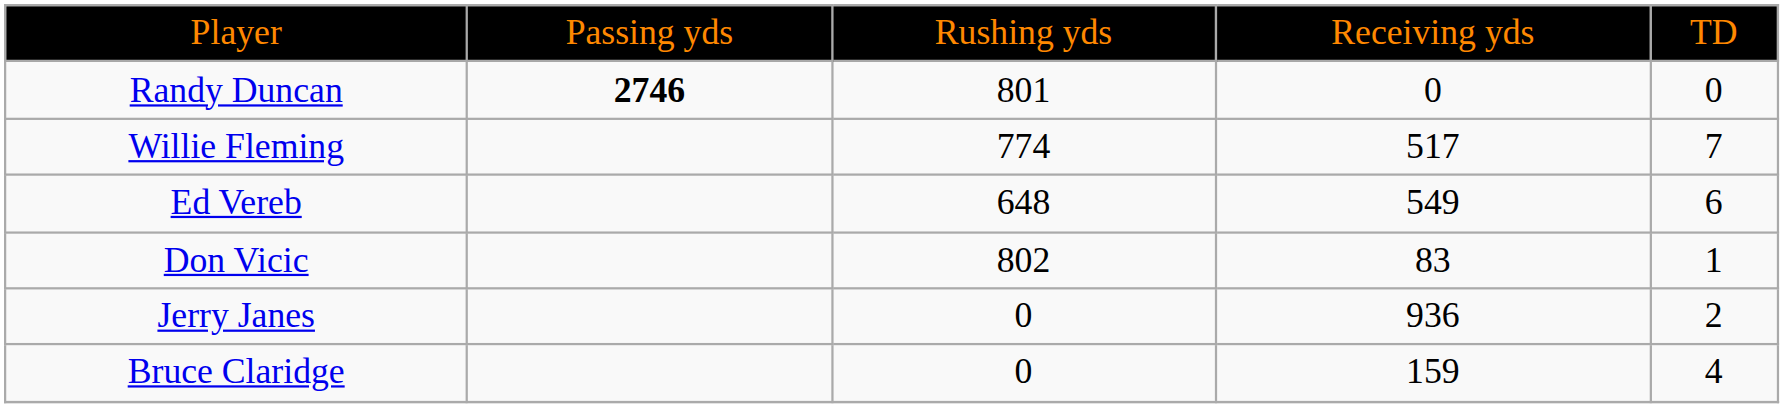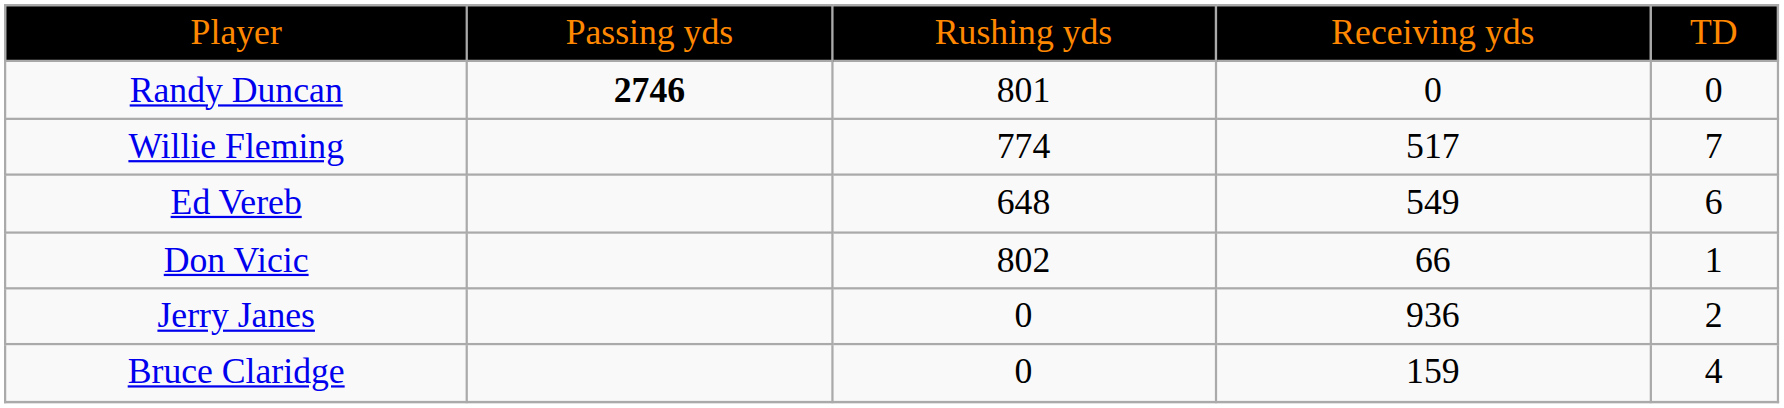 <table class="wikitable" width="90%">
 <tr align="center"  ! style="background:black;color:#FF8800;">
 <td>Player</td>
 <td>Passing yds</td>
 <td>Rushing yds</td>
 <td>Receiving yds</td>
 <td>TD</td>
 </tr>
 <tr align="center" bgcolor="">
 <td><a href='#'>Randy Duncan</a></td>
 <td><strong>2746</strong></td>
 <td>801</td>
 <td>0</td>
 <td>0</td>
 </tr>
 <tr align="center" bgcolor="">
 <td><a href='#'>Willie Fleming</a></td>
 <td></td>
 <td>774</td>
 <td>517</td>
 <td>7</td>
 </tr>
 <tr align="center" bgcolor="">
 <td><a href='#'>Ed Vereb</a></td>
 <td></td>
 <td>648</td>
 <td>549</td>
 <td>6</td>
 </tr>
 <tr align="center" bgcolor="">
 <td><a href='#'>Don Vicic</a></td>
 <td></td>
 <td>802</td>
-<td>83</td>
+<td>66</td>
 <td>1</td>
 </tr>
 <tr align="center" bgcolor="">
 <td><a href='#'>Jerry Janes</a></td>
 <td></td>
 <td>0</td>
 <td>936</td>
 <td>2</td>
 </tr>
 <tr align="center" bgcolor="">
 <td><a href='#'>Bruce Claridge</a></td>
 <td></td>
 <td>0</td>
 <td>159</td>
 <td>4</td>
 </tr>
 <tr align="center" bgcolor="">
 </tr>
 </table>
